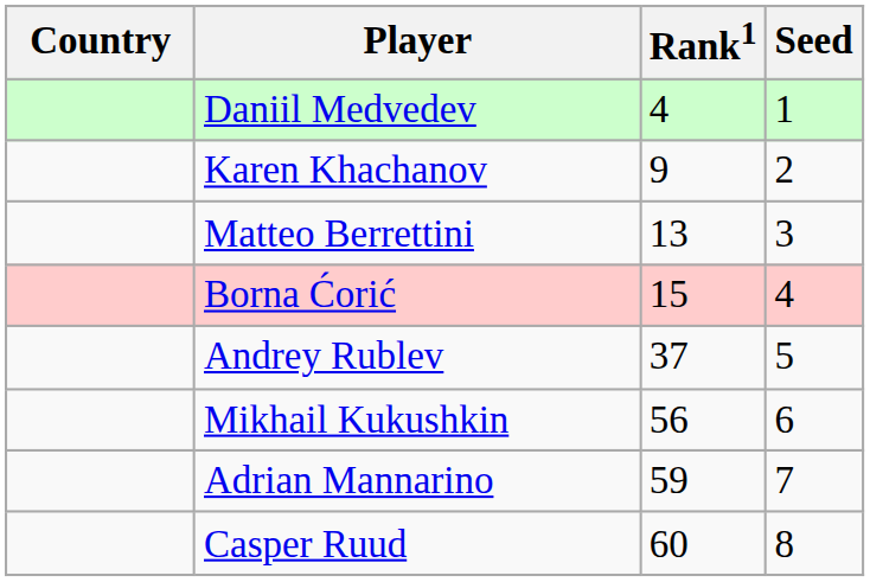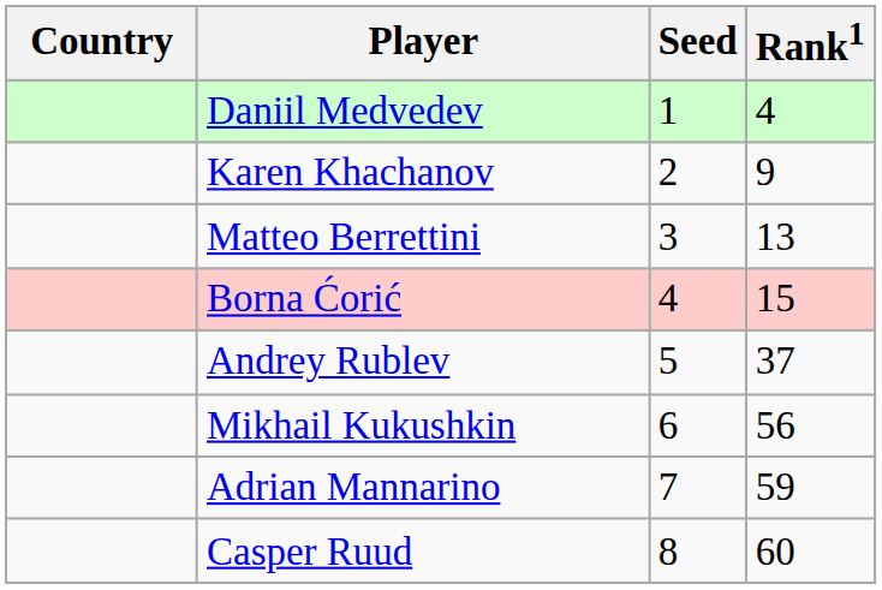 <table class="sortable wikitable">
 <tr>
 <th width="70">Country</th>
 <th width="175">Player</th>
+<th>Seed</th>
 <th>Rank<sup>1</sup></th>
-<th>Seed</th>
 </tr>
 <tr style="background:#cfc;">
 <td></td>
 <td><a href='#'>Daniil Medvedev</a></td>
+<td>1</td>
 <td>4</td>
-<td>1</td>
 </tr>
 <tr>
 <td></td>
 <td><a href='#'>Karen Khachanov</a></td>
+<td>2</td>
 <td>9</td>
-<td>2</td>
 </tr>
 <tr>
 <td></td>
 <td><a href='#'>Matteo Berrettini</a></td>
+<td>3</td>
 <td>13</td>
-<td>3</td>
 </tr>
 <tr style="background:#fcc;">
 <td></td>
 <td><a href='#'>Borna Ćorić</a></td>
+<td>4</td>
 <td>15</td>
-<td>4</td>
 </tr>
 <tr>
 <td></td>
 <td><a href='#'>Andrey Rublev</a></td>
+<td>5</td>
 <td>37</td>
-<td>5</td>
 </tr>
 <tr>
 <td></td>
 <td><a href='#'>Mikhail Kukushkin</a></td>
+<td>6</td>
 <td>56</td>
-<td>6</td>
 </tr>
 <tr>
 <td></td>
 <td><a href='#'>Adrian Mannarino</a></td>
+<td>7</td>
 <td>59</td>
-<td>7</td>
 </tr>
 <tr>
 <td></td>
 <td><a href='#'>Casper Ruud</a></td>
+<td>8</td>
 <td>60</td>
-<td>8</td>
 </tr>
 </table>
